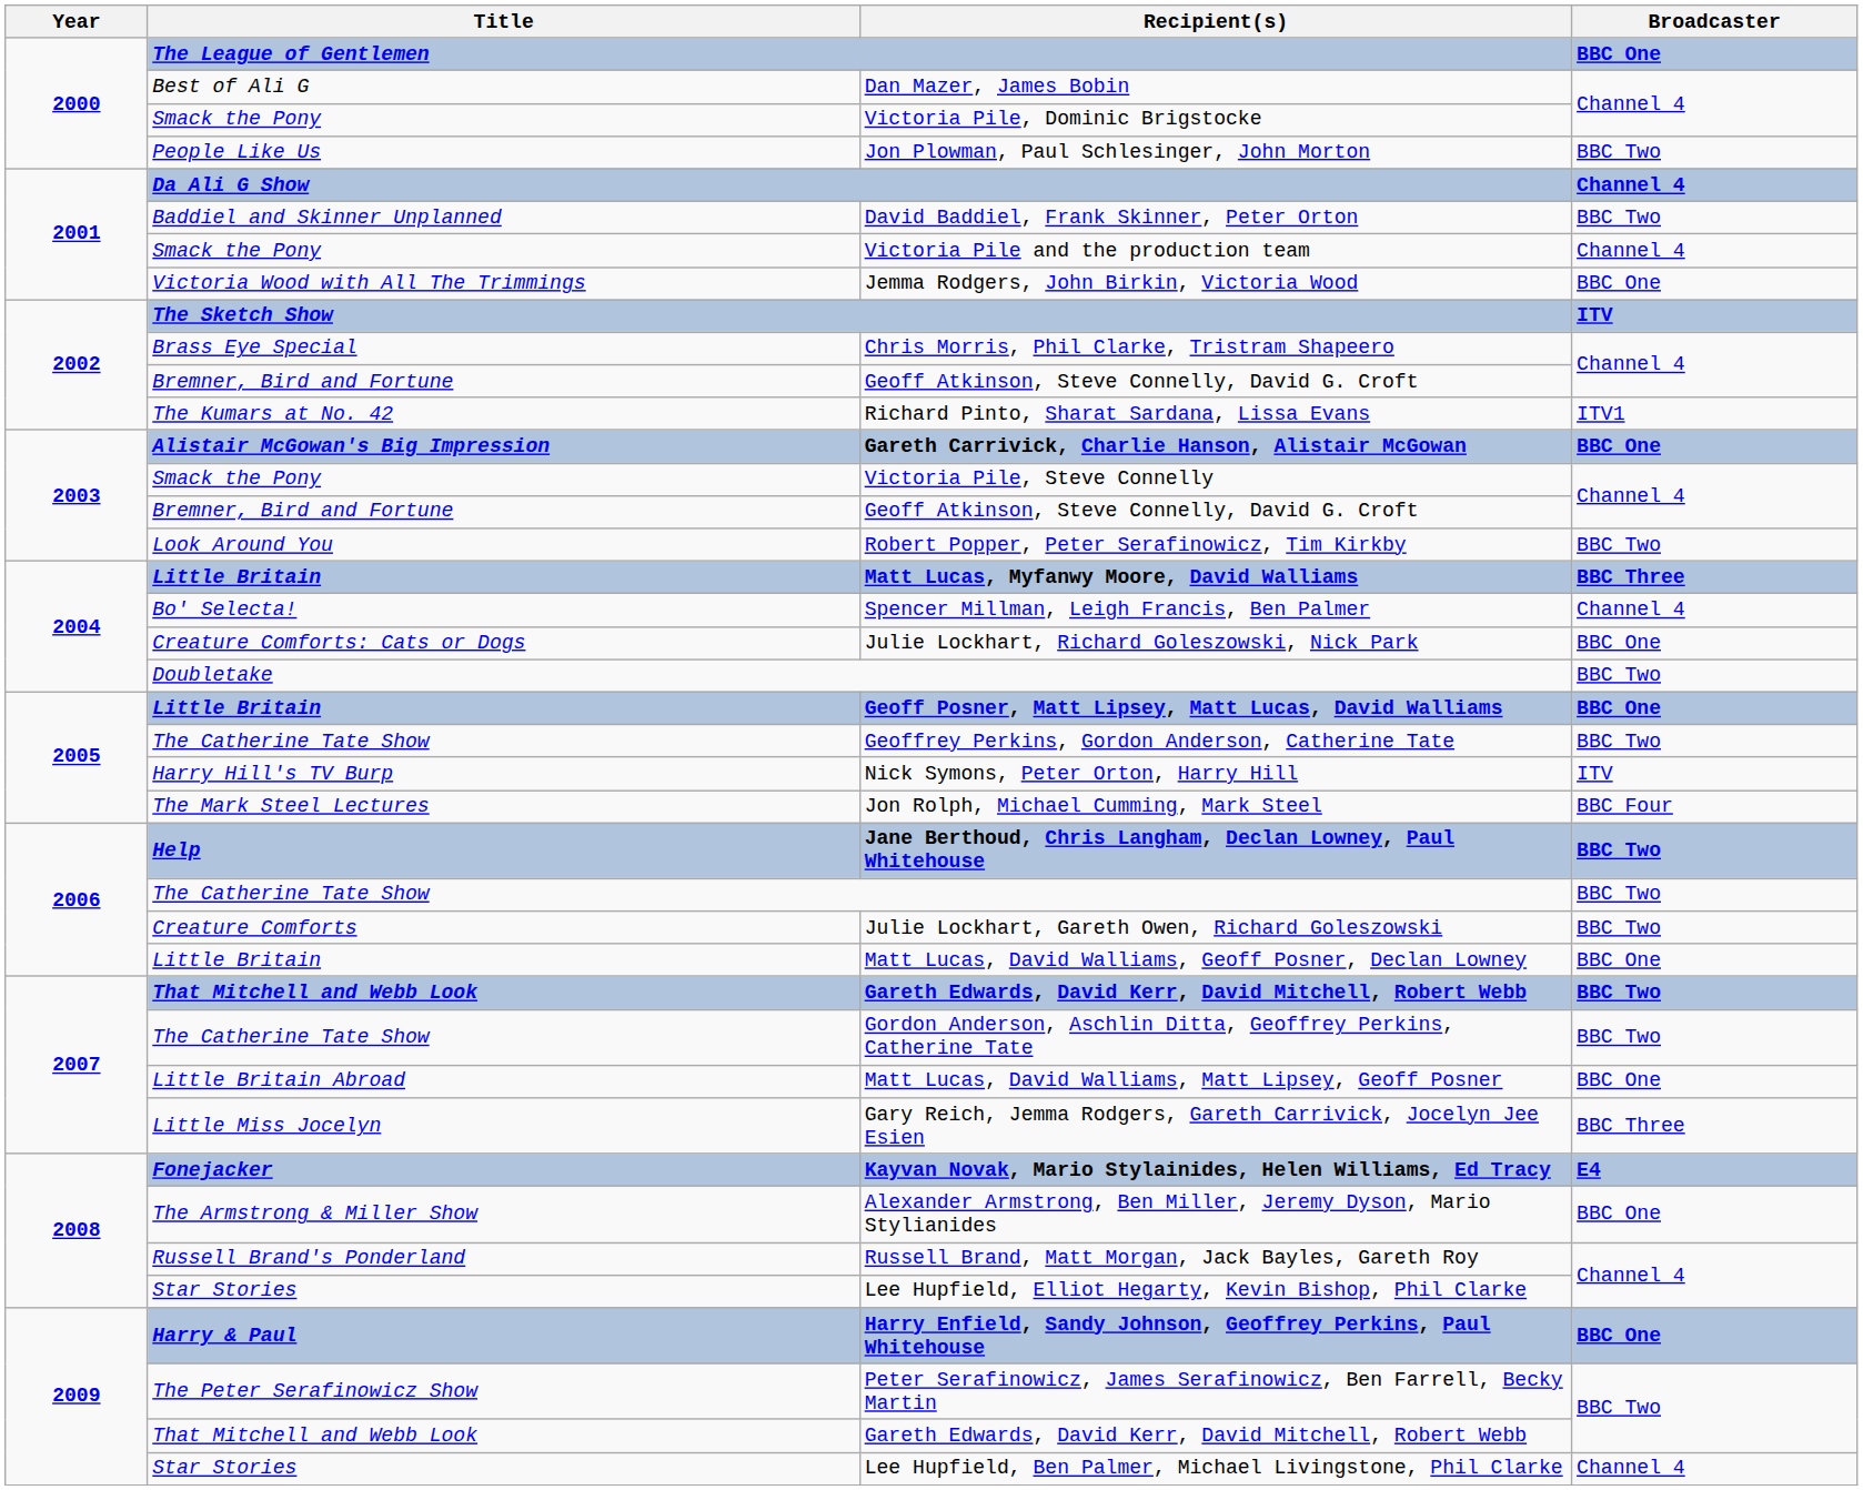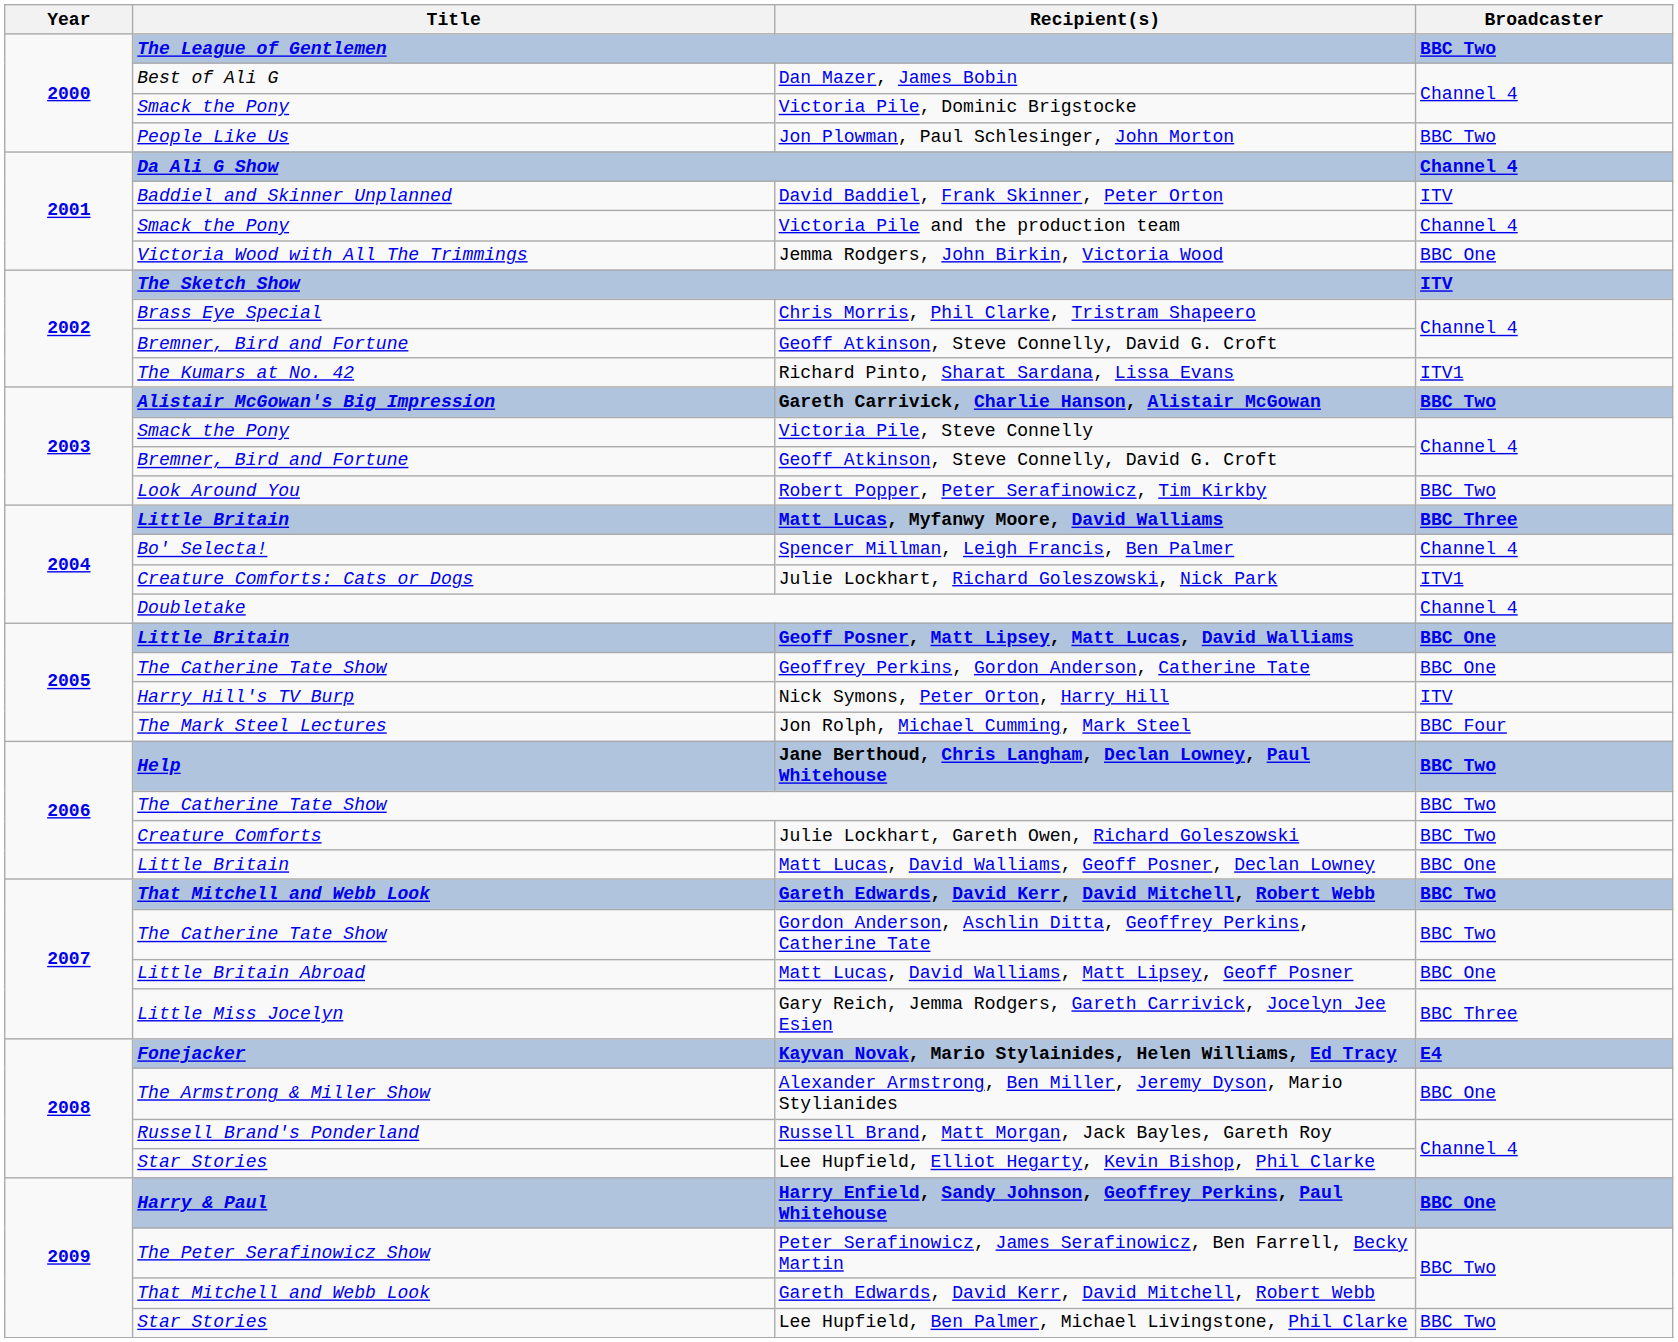 <table class="wikitable" width="95%">
 <tr>
 <th width=5%>Year</th>
 <th width=25%>Title</th>
 <th width=25%><strong>Recipient(s)</strong></th>
 <th width=10%><strong>Broadcaster</strong></th>
 </tr>
 <tr>
 <td rowspan="4" style="text-align:center;"><strong><a href='#'>2000</a></strong></td>
 <td colspan="2" style="background:#B0C4DE;"><strong><em><a href='#'>The League of Gentlemen</a></em></strong></td>
-<td style="background:#B0C4DE;"><strong><a href='#'>BBC One</a></strong></td>
+<td style="background:#B0C4DE;"><strong><a href='#'>BBC Two</a></strong></td>
 </tr>
 <tr>
 <td><em>Best of Ali G</em></td>
 <td><a href='#'>Dan Mazer</a>, <a href='#'>James Bobin</a></td>
 <td rowspan="2"><a href='#'>Channel 4</a></td>
 </tr>
 <tr>
 <td><em><a href='#'>Smack the Pony</a></em></td>
 <td><a href='#'>Victoria Pile</a>, Dominic Brigstocke</td>
 </tr>
 <tr>
 <td><em><a href='#'>People Like Us</a></em></td>
 <td><a href='#'>Jon Plowman</a>, Paul Schlesinger, <a href='#'>John Morton</a></td>
 <td><a href='#'>BBC Two</a></td>
 </tr>
 <tr>
 <td rowspan="4" style="text-align:center;"><strong><a href='#'>2001</a></strong></td>
 <td colspan="2" style="background:#B0C4DE;"><strong><em><a href='#'>Da Ali G Show</a></em></strong></td>
 <td style="background:#B0C4DE;"><strong><a href='#'>Channel 4</a></strong></td>
 </tr>
 <tr>
 <td><em><a href='#'>Baddiel and Skinner Unplanned</a></em></td>
 <td><a href='#'>David Baddiel</a>, <a href='#'>Frank Skinner</a>, <a href='#'>Peter Orton</a></td>
-<td><a href='#'>BBC Two</a></td>
+<td><a href='#'>ITV</a></td>
 </tr>
 <tr>
 <td><em><a href='#'>Smack the Pony</a></em></td>
 <td><a href='#'>Victoria Pile</a> and the production team</td>
 <td><a href='#'>Channel 4</a></td>
 </tr>
 <tr>
 <td><em><a href='#'>Victoria Wood with All The Trimmings</a></em></td>
 <td>Jemma Rodgers, <a href='#'>John Birkin</a>, <a href='#'>Victoria Wood</a></td>
 <td><a href='#'>BBC One</a></td>
 </tr>
 <tr>
 <td rowspan="4" style="text-align:center;"><strong><a href='#'>2002</a></strong></td>
 <td colspan="2" style="background:#B0C4DE;"><strong><em><a href='#'>The Sketch Show</a></em></strong></td>
 <td style="background:#B0C4DE;"><strong><a href='#'>ITV</a></strong></td>
 </tr>
 <tr>
 <td><em><a href='#'>Brass Eye Special</a></em></td>
 <td><a href='#'>Chris Morris</a>, <a href='#'>Phil Clarke</a>, <a href='#'>Tristram Shapeero</a></td>
 <td rowspan="2"><a href='#'>Channel 4</a></td>
 </tr>
 <tr>
 <td><em><a href='#'>Bremner, Bird and Fortune</a></em></td>
 <td><a href='#'>Geoff Atkinson</a>, Steve Connelly, David G. Croft</td>
 </tr>
 <tr>
 <td><em><a href='#'>The Kumars at No. 42</a></em></td>
 <td>Richard Pinto, <a href='#'>Sharat Sardana</a>, <a href='#'>Lissa Evans</a></td>
 <td><a href='#'>ITV1</a></td>
 </tr>
 <tr>
 <td rowspan="4" style="text-align:center;"><strong><a href='#'>2003</a></strong></td>
 <td style="background:#B0C4DE;"><strong><em><a href='#'>Alistair McGowan's Big Impression</a></em></strong></td>
 <td style="background:#B0C4DE;"><strong>Gareth Carrivick, <a href='#'>Charlie Hanson</a>, <a href='#'>Alistair McGowan</a></strong></td>
-<td style="background:#B0C4DE;"><strong><a href='#'>BBC One</a></strong></td>
+<td style="background:#B0C4DE;"><strong><a href='#'>BBC Two</a></strong></td>
 </tr>
 <tr>
 <td><em><a href='#'>Smack the Pony</a></em></td>
 <td><a href='#'>Victoria Pile</a>, Steve Connelly</td>
 <td rowspan="2"><a href='#'>Channel 4</a></td>
 </tr>
 <tr>
 <td><em><a href='#'>Bremner, Bird and Fortune</a></em></td>
 <td><a href='#'>Geoff Atkinson</a>, Steve Connelly, David G. Croft</td>
 </tr>
 <tr>
 <td><em><a href='#'>Look Around You</a></em></td>
 <td><a href='#'>Robert Popper</a>, <a href='#'>Peter Serafinowicz</a>, <a href='#'>Tim Kirkby</a></td>
 <td><a href='#'>BBC Two</a></td>
 </tr>
 <tr>
 <td rowspan="4" style="text-align:center;"><strong><a href='#'>2004</a></strong></td>
 <td style="background:#B0C4DE;"><strong><em><a href='#'>Little Britain</a></em></strong></td>
 <td style="background:#B0C4DE;"><strong><a href='#'>Matt Lucas</a>, Myfanwy Moore, <a href='#'>David Walliams</a></strong></td>
 <td style="background:#B0C4DE;"><strong><a href='#'>BBC Three</a></strong></td>
 </tr>
 <tr>
 <td><em><a href='#'>Bo' Selecta!</a></em></td>
 <td><a href='#'>Spencer Millman</a>, <a href='#'>Leigh Francis</a>, <a href='#'>Ben Palmer</a></td>
 <td><a href='#'>Channel 4</a></td>
 </tr>
 <tr>
 <td><em><a href='#'>Creature Comforts: Cats or Dogs</a></em></td>
 <td>Julie Lockhart, <a href='#'>Richard Goleszowski</a>, <a href='#'>Nick Park</a></td>
-<td><a href='#'>BBC One</a></td>
+<td><a href='#'>ITV1</a></td>
 </tr>
 <tr>
 <td colspan="2"><em><a href='#'>Doubletake</a></em></td>
-<td><a href='#'>BBC Two</a></td>
+<td><a href='#'>Channel 4</a></td>
 </tr>
 <tr>
 <td rowspan="4" style="text-align:center;"><strong><a href='#'>2005</a></strong></td>
 <td style="background:#B0C4DE;"><strong><em><a href='#'>Little Britain</a></em></strong></td>
 <td style="background:#B0C4DE;"><strong><a href='#'>Geoff Posner</a>, <a href='#'>Matt Lipsey</a>, <a href='#'>Matt Lucas</a>, <a href='#'>David Walliams</a></strong></td>
 <td style="background:#B0C4DE;"><strong><a href='#'>BBC One</a></strong></td>
 </tr>
 <tr>
 <td><em><a href='#'>The Catherine Tate Show</a></em></td>
 <td><a href='#'>Geoffrey Perkins</a>, <a href='#'>Gordon Anderson</a>, <a href='#'>Catherine Tate</a></td>
-<td><a href='#'>BBC Two</a></td>
+<td><a href='#'>BBC One</a></td>
 </tr>
 <tr>
 <td><em><a href='#'>Harry Hill's TV Burp</a></em></td>
 <td>Nick Symons, <a href='#'>Peter Orton</a>, <a href='#'>Harry Hill</a></td>
 <td><a href='#'>ITV</a></td>
 </tr>
 <tr>
 <td><em><a href='#'>The Mark Steel Lectures</a></em></td>
 <td>Jon Rolph, <a href='#'>Michael Cumming</a>, <a href='#'>Mark Steel</a></td>
 <td><a href='#'>BBC Four</a></td>
 </tr>
 <tr>
 <td rowspan="4" style="text-align:center;"><strong><a href='#'>2006</a></strong></td>
 <td style="background:#B0C4DE;"><strong><em><a href='#'>Help</a></em></strong></td>
 <td style="background:#B0C4DE;"><strong>Jane Berthoud, <a href='#'>Chris Langham</a>, <a href='#'>Declan Lowney</a>, <a href='#'>Paul Whitehouse</a></strong></td>
 <td style="background:#B0C4DE;"><strong><a href='#'>BBC Two</a></strong></td>
 </tr>
 <tr>
 <td colspan="2"><em><a href='#'>The Catherine Tate Show</a></em></td>
 <td><a href='#'>BBC Two</a></td>
 </tr>
 <tr>
 <td><em><a href='#'>Creature Comforts</a></em></td>
 <td>Julie Lockhart, Gareth Owen, <a href='#'>Richard Goleszowski</a></td>
 <td><a href='#'>BBC Two</a></td>
 </tr>
 <tr>
 <td><em><a href='#'>Little Britain</a></em></td>
 <td><a href='#'>Matt Lucas</a>, <a href='#'>David Walliams</a>, <a href='#'>Geoff Posner</a>, <a href='#'>Declan Lowney</a></td>
 <td><a href='#'>BBC One</a></td>
 </tr>
 <tr>
 <td rowspan="4" style="text-align:center;"><strong><a href='#'>2007</a></strong></td>
 <td style="background:#B0C4DE;"><strong><em><a href='#'>That Mitchell and Webb Look</a></em></strong></td>
 <td style="background:#B0C4DE;"><strong><a href='#'>Gareth Edwards</a>, <a href='#'>David Kerr</a>, <a href='#'>David Mitchell</a>, <a href='#'>Robert Webb</a></strong></td>
 <td style="background:#B0C4DE;"><strong><a href='#'>BBC Two</a></strong></td>
 </tr>
 <tr>
 <td><em><a href='#'>The Catherine Tate Show</a></em></td>
 <td><a href='#'>Gordon Anderson</a>, <a href='#'>Aschlin Ditta</a>, <a href='#'>Geoffrey Perkins</a>, <a href='#'>Catherine Tate</a></td>
 <td><a href='#'>BBC Two</a></td>
 </tr>
 <tr>
 <td><em><a href='#'>Little Britain Abroad</a></em></td>
 <td><a href='#'>Matt Lucas</a>, <a href='#'>David Walliams</a>, <a href='#'>Matt Lipsey</a>, <a href='#'>Geoff Posner</a></td>
 <td><a href='#'>BBC One</a></td>
 </tr>
 <tr>
 <td><em><a href='#'>Little Miss Jocelyn</a></em></td>
 <td>Gary Reich, Jemma Rodgers, <a href='#'>Gareth Carrivick</a>, <a href='#'>Jocelyn Jee Esien</a></td>
 <td><a href='#'>BBC Three</a></td>
 </tr>
 <tr>
 <td rowspan="4" style="text-align:center;"><strong><a href='#'>2008</a></strong></td>
 <td style="background:#B0C4DE;"><strong><em><a href='#'>Fonejacker</a></em></strong></td>
 <td style="background:#B0C4DE;"><strong><a href='#'>Kayvan Novak</a>, Mario Stylainides, Helen Williams, <a href='#'>Ed Tracy</a></strong></td>
 <td style="background:#B0C4DE;"><strong><a href='#'>E4</a></strong></td>
 </tr>
 <tr>
 <td><em><a href='#'>The Armstrong & Miller Show</a></em></td>
 <td><a href='#'>Alexander Armstrong</a>, <a href='#'>Ben Miller</a>, <a href='#'>Jeremy Dyson</a>, Mario Stylianides</td>
 <td><a href='#'>BBC One</a></td>
 </tr>
 <tr>
 <td><em><a href='#'>Russell Brand's Ponderland</a></em></td>
 <td><a href='#'>Russell Brand</a>, <a href='#'>Matt Morgan</a>, Jack Bayles, Gareth Roy</td>
 <td rowspan="2"><a href='#'>Channel 4</a></td>
 </tr>
 <tr>
 <td><em><a href='#'>Star Stories</a></em></td>
 <td>Lee Hupfield, <a href='#'>Elliot Hegarty</a>, <a href='#'>Kevin Bishop</a>, <a href='#'>Phil Clarke</a></td>
 </tr>
 <tr>
 <td rowspan="4" style="text-align:center;"><strong><a href='#'>2009</a></strong></td>
 <td style="background:#B0C4DE;"><strong><em><a href='#'>Harry & Paul</a></em></strong></td>
 <td style="background:#B0C4DE;"><strong><a href='#'>Harry Enfield</a>, <a href='#'>Sandy Johnson</a>, <a href='#'>Geoffrey Perkins</a>, <a href='#'>Paul Whitehouse</a></strong></td>
 <td style="background:#B0C4DE;"><strong><a href='#'>BBC One</a></strong></td>
 </tr>
 <tr>
 <td><em><a href='#'>The Peter Serafinowicz Show</a></em></td>
 <td><a href='#'>Peter Serafinowicz</a>, <a href='#'>James Serafinowicz</a>, Ben Farrell, <a href='#'>Becky Martin</a></td>
 <td rowspan="2"><a href='#'>BBC Two</a></td>
 </tr>
 <tr>
 <td><em><a href='#'>That Mitchell and Webb Look</a></em></td>
 <td><a href='#'>Gareth Edwards</a>, <a href='#'>David Kerr</a>, <a href='#'>David Mitchell</a>, <a href='#'>Robert Webb</a></td>
 </tr>
 <tr>
 <td><em><a href='#'>Star Stories</a></em></td>
 <td>Lee Hupfield, <a href='#'>Ben Palmer</a>, Michael Livingstone, <a href='#'>Phil Clarke</a></td>
-<td><a href='#'>Channel 4</a></td>
+<td><a href='#'>BBC Two</a></td>
 </tr>
 <tr>
 </tr>
 </table>
